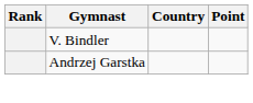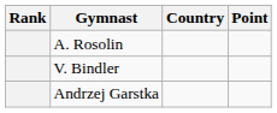 <table class="wikitable sortable">
 <tr>
 <th>Rank</th>
 <th>Gymnast</th>
 <th>Country</th>
 <th>Point</th>
+</tr>
+<tr>
+<th></th>
+<td>A. Rosolin</td>
+<td></td>
+<td></td>
 </tr>
 <tr>
 <th></th>
 <td>V. Bindler</td>
 <td></td>
 <td></td>
 </tr>
 <tr>
 <th></th>
 <td>Andrzej Garstka</td>
 <td></td>
 <td></td>
 </tr>
 </table>
